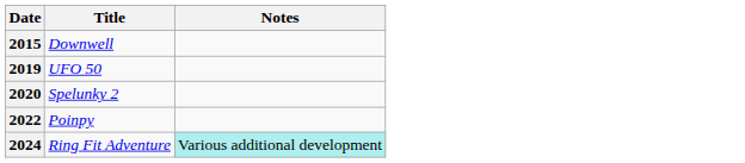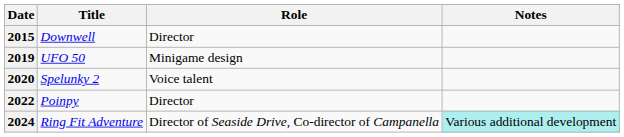 <table class="wikitable plainrowheaders sortable">
 <tr>
 <th scope="col">Date</th>
 <th scope="col">Title</th>
+<th scope="col">Role</th>
 <th scope="col" class="unsortable">Notes</th>
 </tr>
 <tr>
 <th scope=row>2015</th>
 <td><a href='#'><em>Downwell</em></a></td>
+<td>Director</td>
 <td></td>
 </tr>
 <tr>
 <th scope=row>2019</th>
 <td><em><a href='#'>UFO 50</a></em></td>
+<td>Minigame design</td>
 <td></td>
 </tr>
 <tr>
 <th scope=row>2020</th>
 <td><a href='#'><em>Spelunky 2</em></a></td>
+<td>Voice talent</td>
 <td></td>
 </tr>
 <tr>
 <th scope=row>2022</th>
 <td><em><a href='#'>Poinpy</a></em></td>
+<td>Director</td>
 <td></td>
 </tr>
 <tr>
 <th scope=row>2024</th>
 <td><a href='#'><em>Ring Fit Adventure</em></a></td>
+<td>Director of <em>Seaside Drive</em>, Co-director of <em>Campanella</em></td>
 <td style="background: paleturquoise;">Various additional development</td>
 </tr>
 </table>
